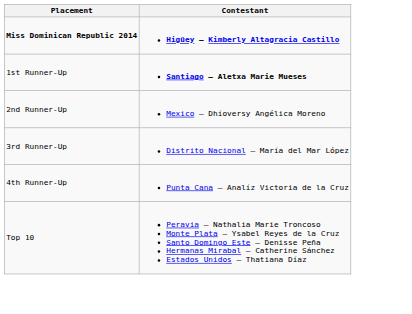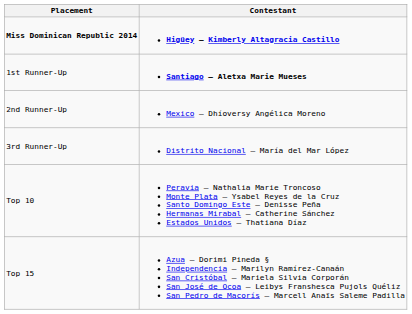 <table class="wikitable sortable" style="font-size: 95%;">
 <tr>
 <th>Placement</th>
 <th>Contestant</th>
 </tr>
 <tr>
 <td><strong>Miss Dominican Republic 2014</strong></td>
 <td><br><ul><li><strong><a href='#'>Higüey</a> – <a href='#'>Kimberly Altagracia Castillo</a></strong></li></ul></td>
 </tr>
 <tr>
 <td>1st Runner-Up</td>
 <td><strong><br><ul><li><a href='#'>Santiago</a> – Aletxa Marie Mueses</li></ul></strong></td>
 </tr>
 <tr>
 <td>2nd Runner-Up</td>
 <td><br><ul><li><a href='#'>Mexico</a> – Dhíoversy Angélica Moreno</li></ul></td>
 </tr>
 <tr>
 <td>3rd Runner-Up</td>
 <td><br><ul><li><a href='#'>Distrito Nacional</a> – María del Mar López</li></ul></td>
 </tr>
 <tr>
-<td>4th Runner-Up</td>
-<td><br><ul><li><a href='#'>Punta Cana</a> – Analíz Victoria de la Cruz</li></ul></td>
-</tr>
-<tr>
 <td>Top 10</td>
 <td><br><ul><li><a href='#'>Peravia</a> – Nathalia Marie Troncoso</li><li><a href='#'>Monte Plata</a> – Ysabel Reyes de la Cruz</li><li><a href='#'>Santo Domingo Este</a> – Denisse Peña</li><li><a href='#'>Hermanas Mirabal</a> – Catherine Sánchez</li><li><a href='#'>Estados Unidos</a> – Thatiana Díaz</li></ul></td>
 </tr>
+<tr>
+<td>Top 15</td>
+<td><br><ul><li><a href='#'>Azua</a> – Dorimi Pineda §</li><li><a href='#'>Independencia</a> – Marilyn Ramírez-Canaán</li><li><a href='#'>San Cristóbal</a> – Mariela Silvia Corporán</li><li><a href='#'>San José de Ocoa</a> – Leibys Franshesca Pujols Quéliz</li><li><a href='#'>San Pedro de Macorís</a> – Marcell Anaïs Saleme Padilla</li></ul></td>
+</tr>
 </table>
